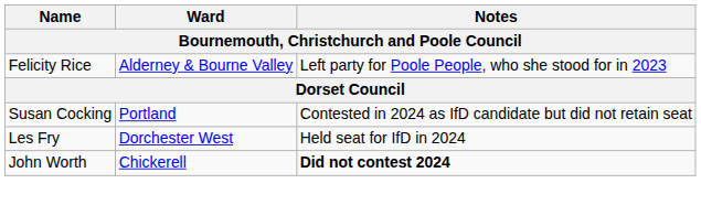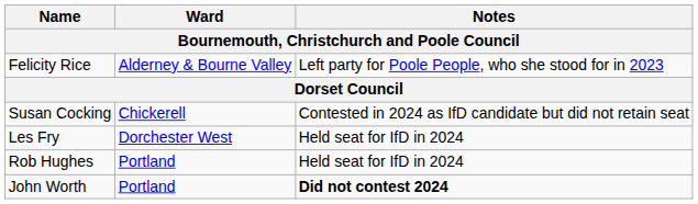 <table class="wikitable">
 <tr>
 <th>Name</th>
 <th>Ward</th>
 <th>Notes</th>
 </tr>
 <tr>
 <th colspan="3">Bournemouth, Christchurch and Poole Council</th>
 </tr>
 <tr>
 <td>Felicity Rice</td>
 <td><a href='#'>Alderney & Bourne Valley</a></td>
 <td>Left party for <a href='#'>Poole People</a>, who she stood for in <a href='#'>2023</a></td>
 </tr>
 <tr>
 <th colspan="3">Dorset Council</th>
 </tr>
 <tr>
 <td>Susan Cocking</td>
-<td><a href='#'>Portland</a></td>
+<td><a href='#'>Chickerell</a></td>
 <td>Contested in 2024 as IfD candidate but did not retain seat</td>
 </tr>
 <tr>
 <td>Les Fry</td>
 <td><a href='#'>Dorchester West</a></td>
 <td>Held seat for IfD in 2024</td>
 </tr>
 <tr>
+<td>Rob Hughes</td>
+<td><a href='#'>Portland</a></td>
+<td>Held seat for IfD in 2024</td>
+</tr>
+<tr>
 <td>John Worth</td>
-<td><a href='#'>Chickerell</a></td>
+<td><a href='#'>Portland</a></td>
 <td><strong>Did not contest 2024</strong></td>
 </tr>
 </table>
